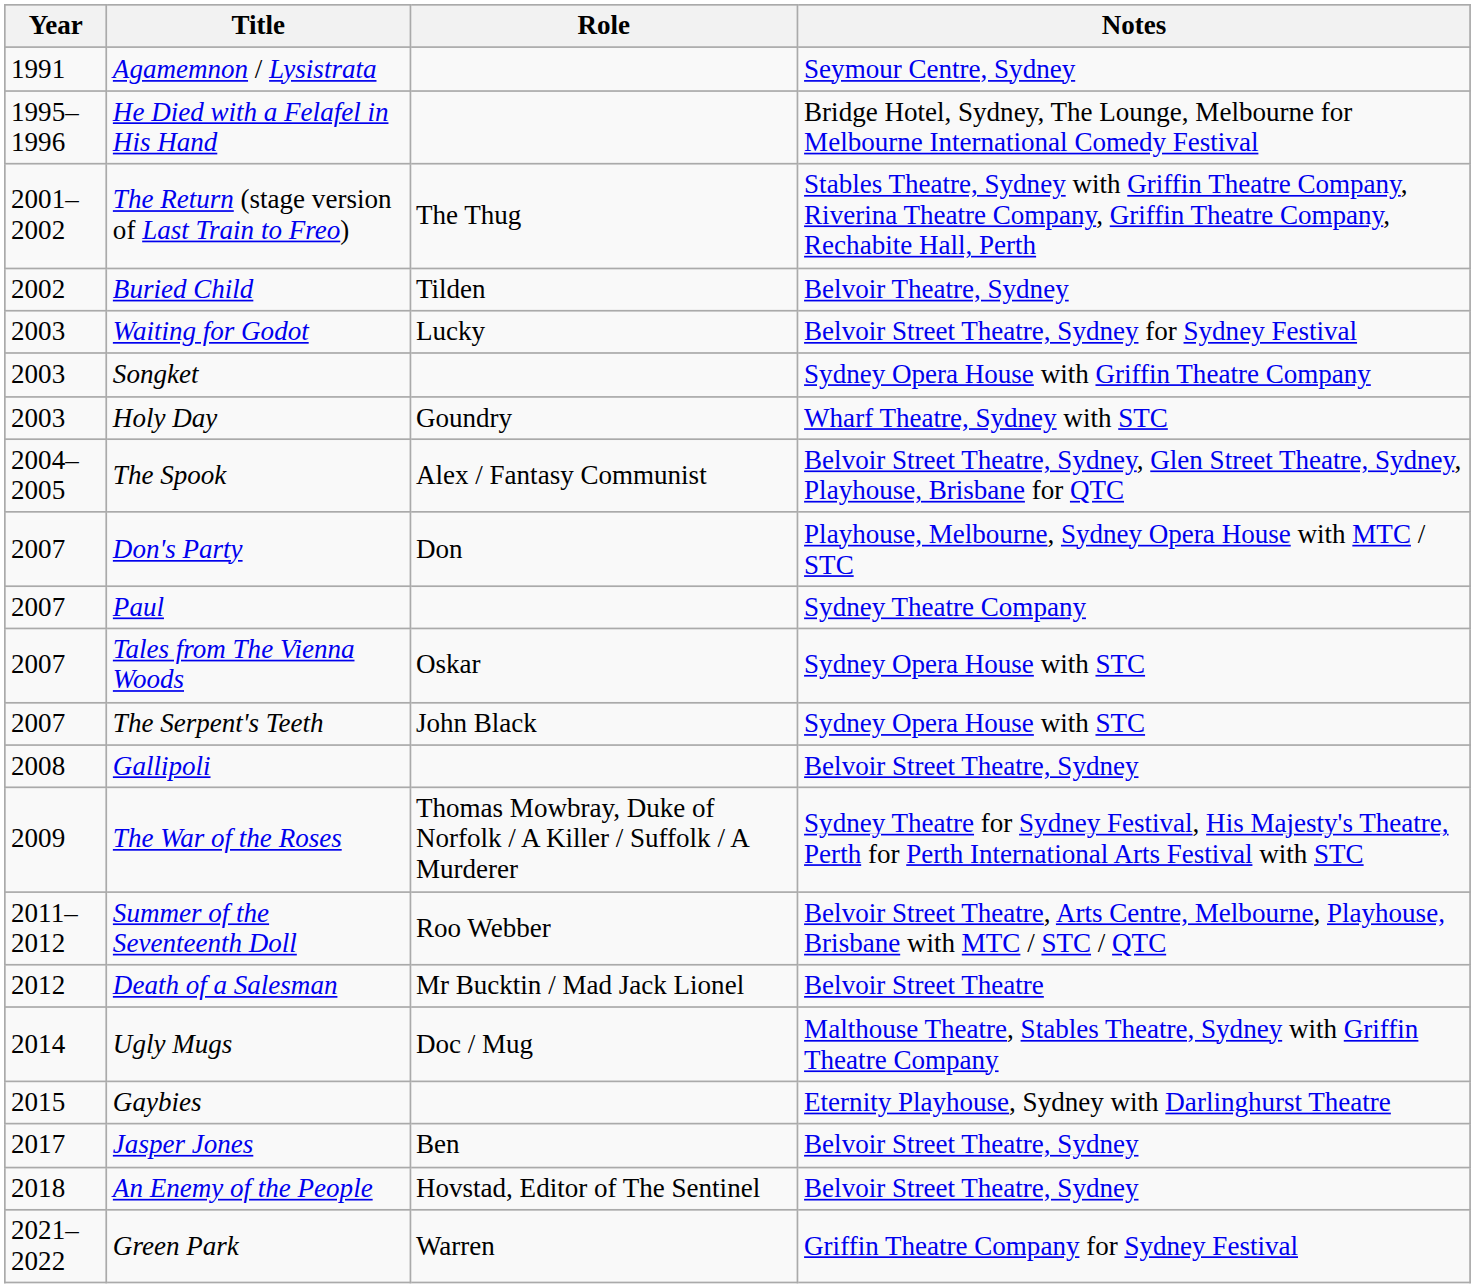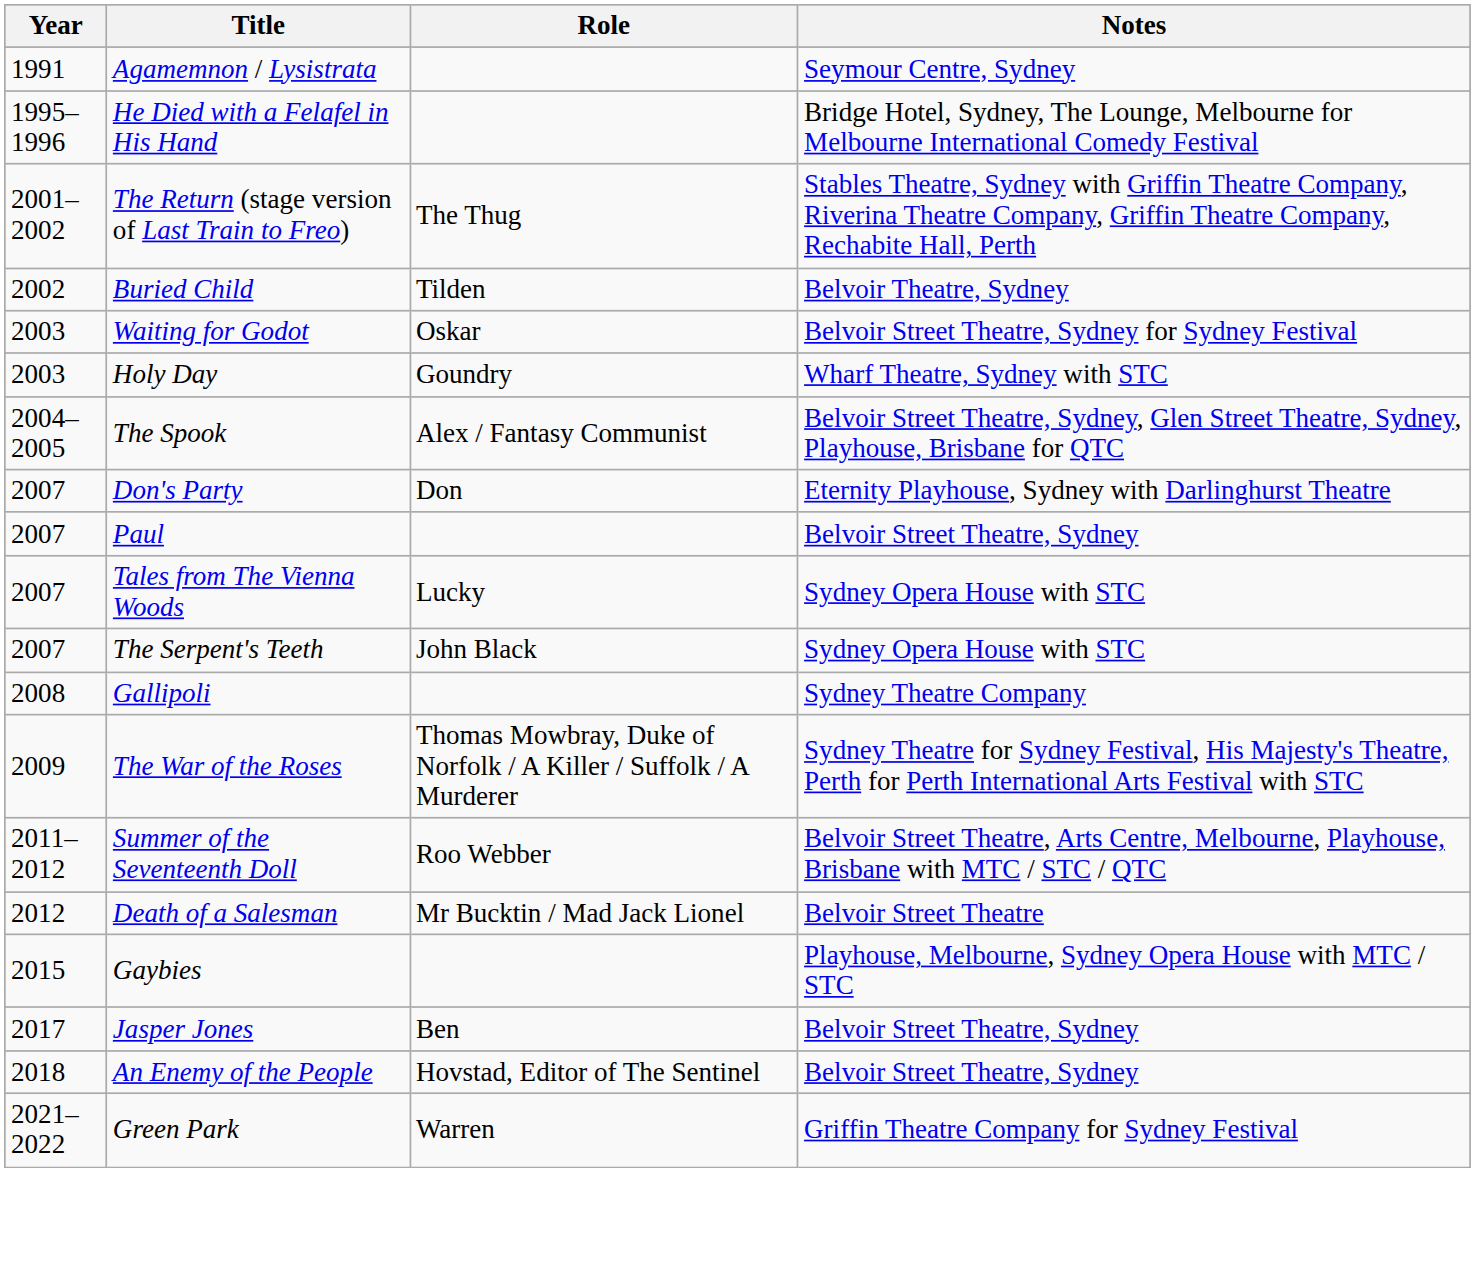 <table class="wikitable">
 <tr>
 <th>Year</th>
 <th>Title</th>
 <th>Role</th>
 <th>Notes</th>
 </tr>
 <tr>
 <td>1991</td>
 <td><em><a href='#'>Agamemnon</a></em> / <em><a href='#'>Lysistrata</a></em></td>
 <td></td>
 <td><a href='#'>Seymour Centre, Sydney</a></td>
 </tr>
 <tr>
 <td>1995–1996</td>
 <td><em><a href='#'>He Died with a Felafel in His Hand</a></em></td>
 <td></td>
 <td>Bridge Hotel, Sydney, The Lounge, Melbourne for <a href='#'>Melbourne International Comedy Festival</a></td>
 </tr>
 <tr>
 <td>2001–2002</td>
 <td><em><a href='#'>The Return</a></em> (stage version of <em><a href='#'>Last Train to Freo</a></em>)</td>
 <td>The Thug</td>
 <td><a href='#'>Stables Theatre, Sydney</a> with <a href='#'>Griffin Theatre Company</a>, <a href='#'>Riverina Theatre Company</a>, <a href='#'>Griffin Theatre Company</a>, <a href='#'>Rechabite Hall, Perth</a></td>
 </tr>
 <tr>
 <td>2002</td>
 <td><em><a href='#'>Buried Child</a></em></td>
 <td>Tilden</td>
 <td><a href='#'>Belvoir Theatre, Sydney</a></td>
 </tr>
 <tr>
 <td>2003</td>
 <td><em><a href='#'>Waiting for Godot</a></em></td>
-<td>Lucky</td>
+<td>Oskar</td>
 <td><a href='#'>Belvoir Street Theatre, Sydney</a> for <a href='#'>Sydney Festival</a></td>
-</tr>
-<tr>
-<td>2003</td>
-<td><em>Songket</em></td>
-<td></td>
-<td><a href='#'>Sydney Opera House</a> with <a href='#'>Griffin Theatre Company</a></td>
 </tr>
 <tr>
 <td>2003</td>
 <td><em>Holy Day</em></td>
 <td>Goundry</td>
 <td><a href='#'>Wharf Theatre, Sydney</a> with <a href='#'>STC</a></td>
 </tr>
 <tr>
 <td>2004–2005</td>
 <td><em>The Spook</em></td>
 <td>Alex / Fantasy Communist</td>
 <td><a href='#'>Belvoir Street Theatre, Sydney</a>, <a href='#'>Glen Street Theatre, Sydney</a>, <a href='#'>Playhouse, Brisbane</a> for <a href='#'>QTC</a></td>
 </tr>
 <tr>
 <td>2007</td>
 <td><em><a href='#'>Don's Party</a></em></td>
 <td>Don</td>
-<td><a href='#'>Playhouse, Melbourne</a>, <a href='#'>Sydney Opera House</a> with <a href='#'>MTC</a> / <a href='#'>STC</a></td>
+<td><a href='#'>Eternity Playhouse</a>, Sydney with <a href='#'>Darlinghurst Theatre</a></td>
 </tr>
 <tr>
 <td>2007</td>
 <td><em><a href='#'>Paul</a></em></td>
 <td></td>
-<td><a href='#'>Sydney Theatre Company</a></td>
+<td><a href='#'>Belvoir Street Theatre, Sydney</a></td>
 </tr>
 <tr>
 <td>2007</td>
 <td><em><a href='#'>Tales from The Vienna Woods</a></em></td>
-<td>Oskar</td>
+<td>Lucky</td>
 <td><a href='#'>Sydney Opera House</a> with <a href='#'>STC</a></td>
 </tr>
 <tr>
 <td>2007</td>
 <td><em>The Serpent's Teeth</em></td>
 <td>John Black</td>
 <td><a href='#'>Sydney Opera House</a> with <a href='#'>STC</a></td>
 </tr>
 <tr>
 <td>2008</td>
 <td><em><a href='#'>Gallipoli</a></em></td>
 <td></td>
-<td><a href='#'>Belvoir Street Theatre, Sydney</a></td>
+<td><a href='#'>Sydney Theatre Company</a></td>
 </tr>
 <tr>
 <td>2009</td>
 <td><em><a href='#'>The War of the Roses</a></em></td>
 <td>Thomas Mowbray, Duke of Norfolk / A Killer / Suffolk / A Murderer</td>
 <td><a href='#'>Sydney Theatre</a> for <a href='#'>Sydney Festival</a>, <a href='#'>His Majesty's Theatre, Perth</a> for <a href='#'>Perth International Arts Festival</a> with <a href='#'>STC</a></td>
 </tr>
 <tr>
 <td>2011–2012</td>
 <td><em><a href='#'>Summer of the Seventeenth Doll</a></em></td>
 <td>Roo Webber</td>
 <td><a href='#'>Belvoir Street Theatre</a>, <a href='#'>Arts Centre, Melbourne</a>, <a href='#'>Playhouse, Brisbane</a> with <a href='#'>MTC</a> / <a href='#'>STC</a> / <a href='#'>QTC</a></td>
 </tr>
 <tr>
 <td>2012</td>
 <td><em><a href='#'>Death of a Salesman</a></em></td>
 <td>Mr Bucktin / Mad Jack Lionel</td>
 <td><a href='#'>Belvoir Street Theatre</a></td>
 </tr>
 <tr>
-<td>2014</td>
-<td><em>Ugly Mugs</em></td>
-<td>Doc / Mug</td>
-<td><a href='#'>Malthouse Theatre</a>, <a href='#'>Stables Theatre, Sydney</a> with <a href='#'>Griffin Theatre Company</a></td>
-</tr>
-<tr>
 <td>2015</td>
 <td><em>Gaybies</em></td>
 <td></td>
-<td><a href='#'>Eternity Playhouse</a>, Sydney with <a href='#'>Darlinghurst Theatre</a></td>
+<td><a href='#'>Playhouse, Melbourne</a>, <a href='#'>Sydney Opera House</a> with <a href='#'>MTC</a> / <a href='#'>STC</a></td>
 </tr>
 <tr>
 <td>2017</td>
 <td><em><a href='#'>Jasper Jones</a></em></td>
 <td>Ben</td>
 <td><a href='#'>Belvoir Street Theatre, Sydney</a></td>
 </tr>
 <tr>
 <td>2018</td>
 <td><em><a href='#'>An Enemy of the People</a></em></td>
 <td>Hovstad, Editor of The Sentinel</td>
 <td><a href='#'>Belvoir Street Theatre, Sydney</a></td>
 </tr>
 <tr>
 <td>2021–2022</td>
 <td><em>Green Park</em></td>
 <td>Warren</td>
 <td><a href='#'>Griffin Theatre Company</a> for <a href='#'>Sydney Festival</a></td>
 </tr>
 </table>
